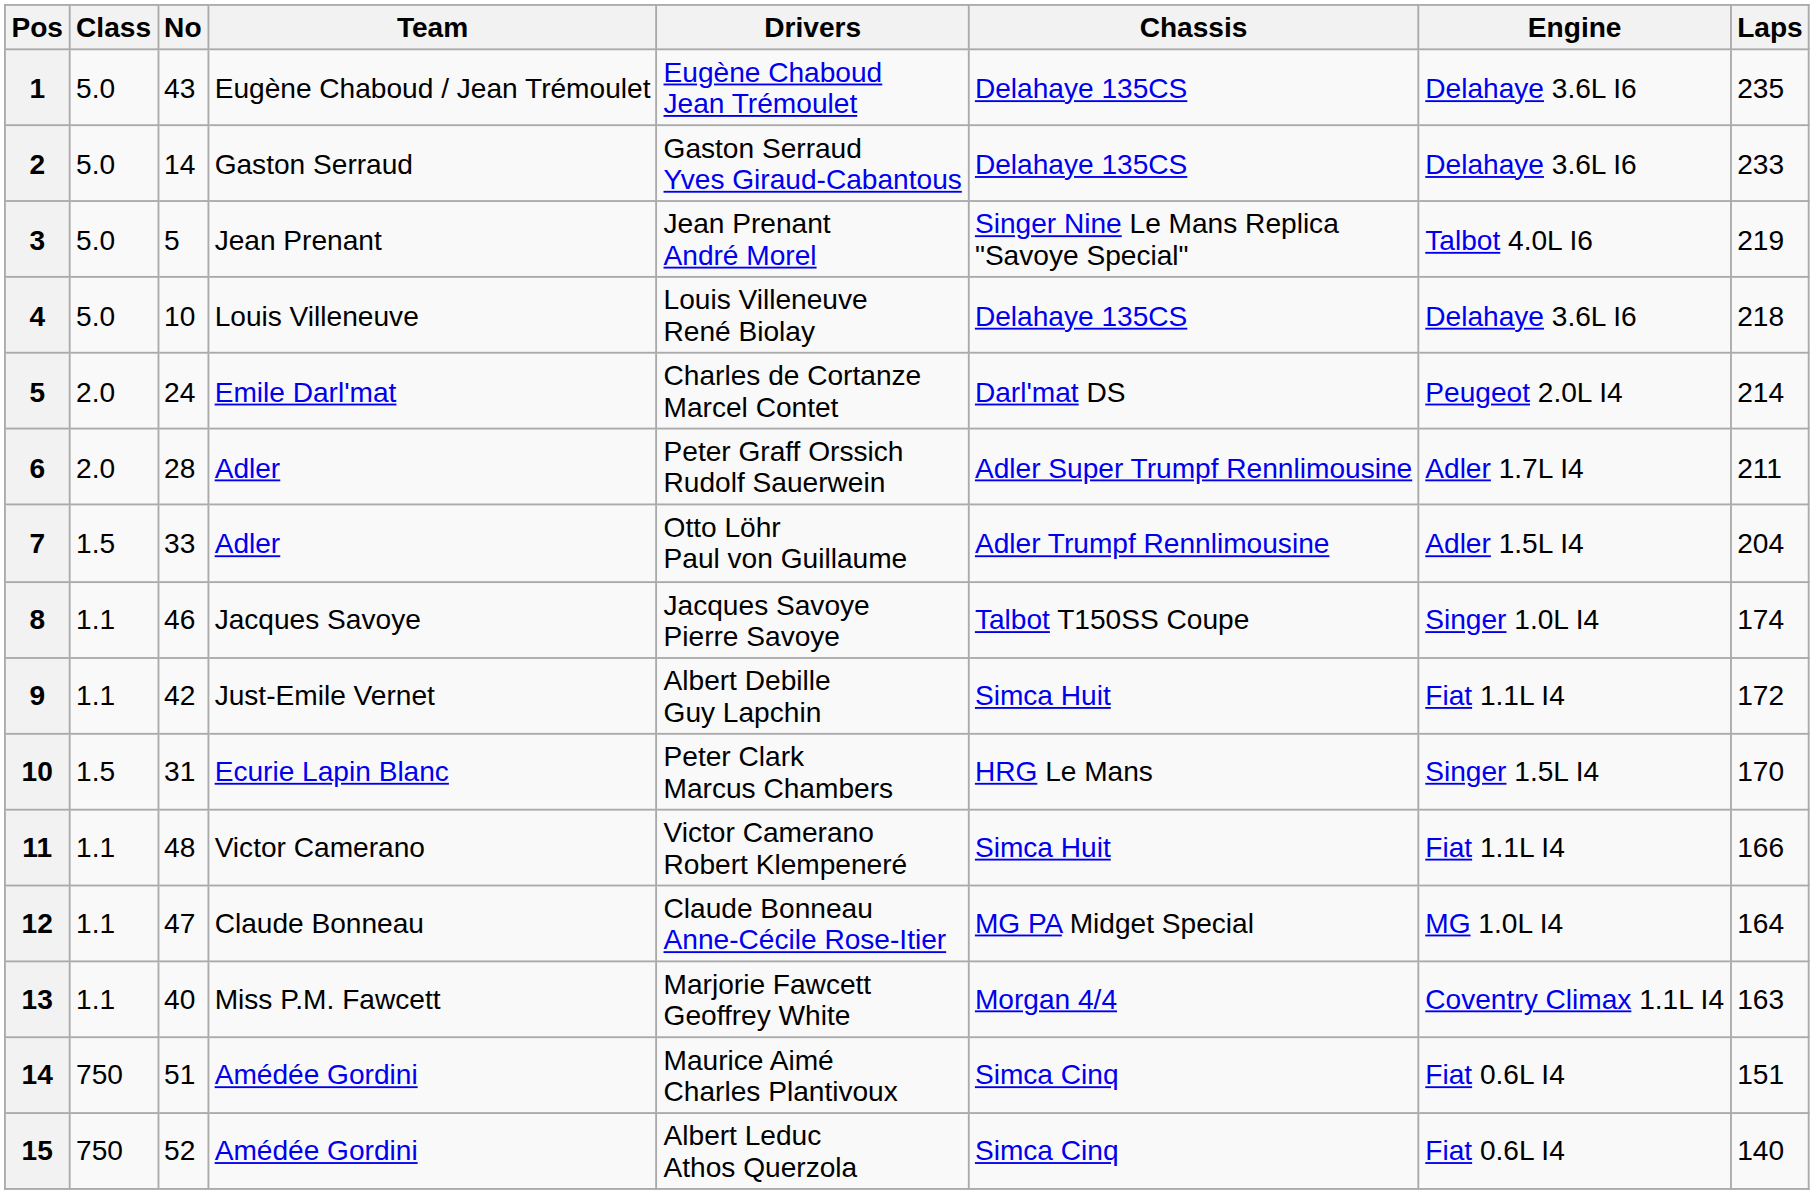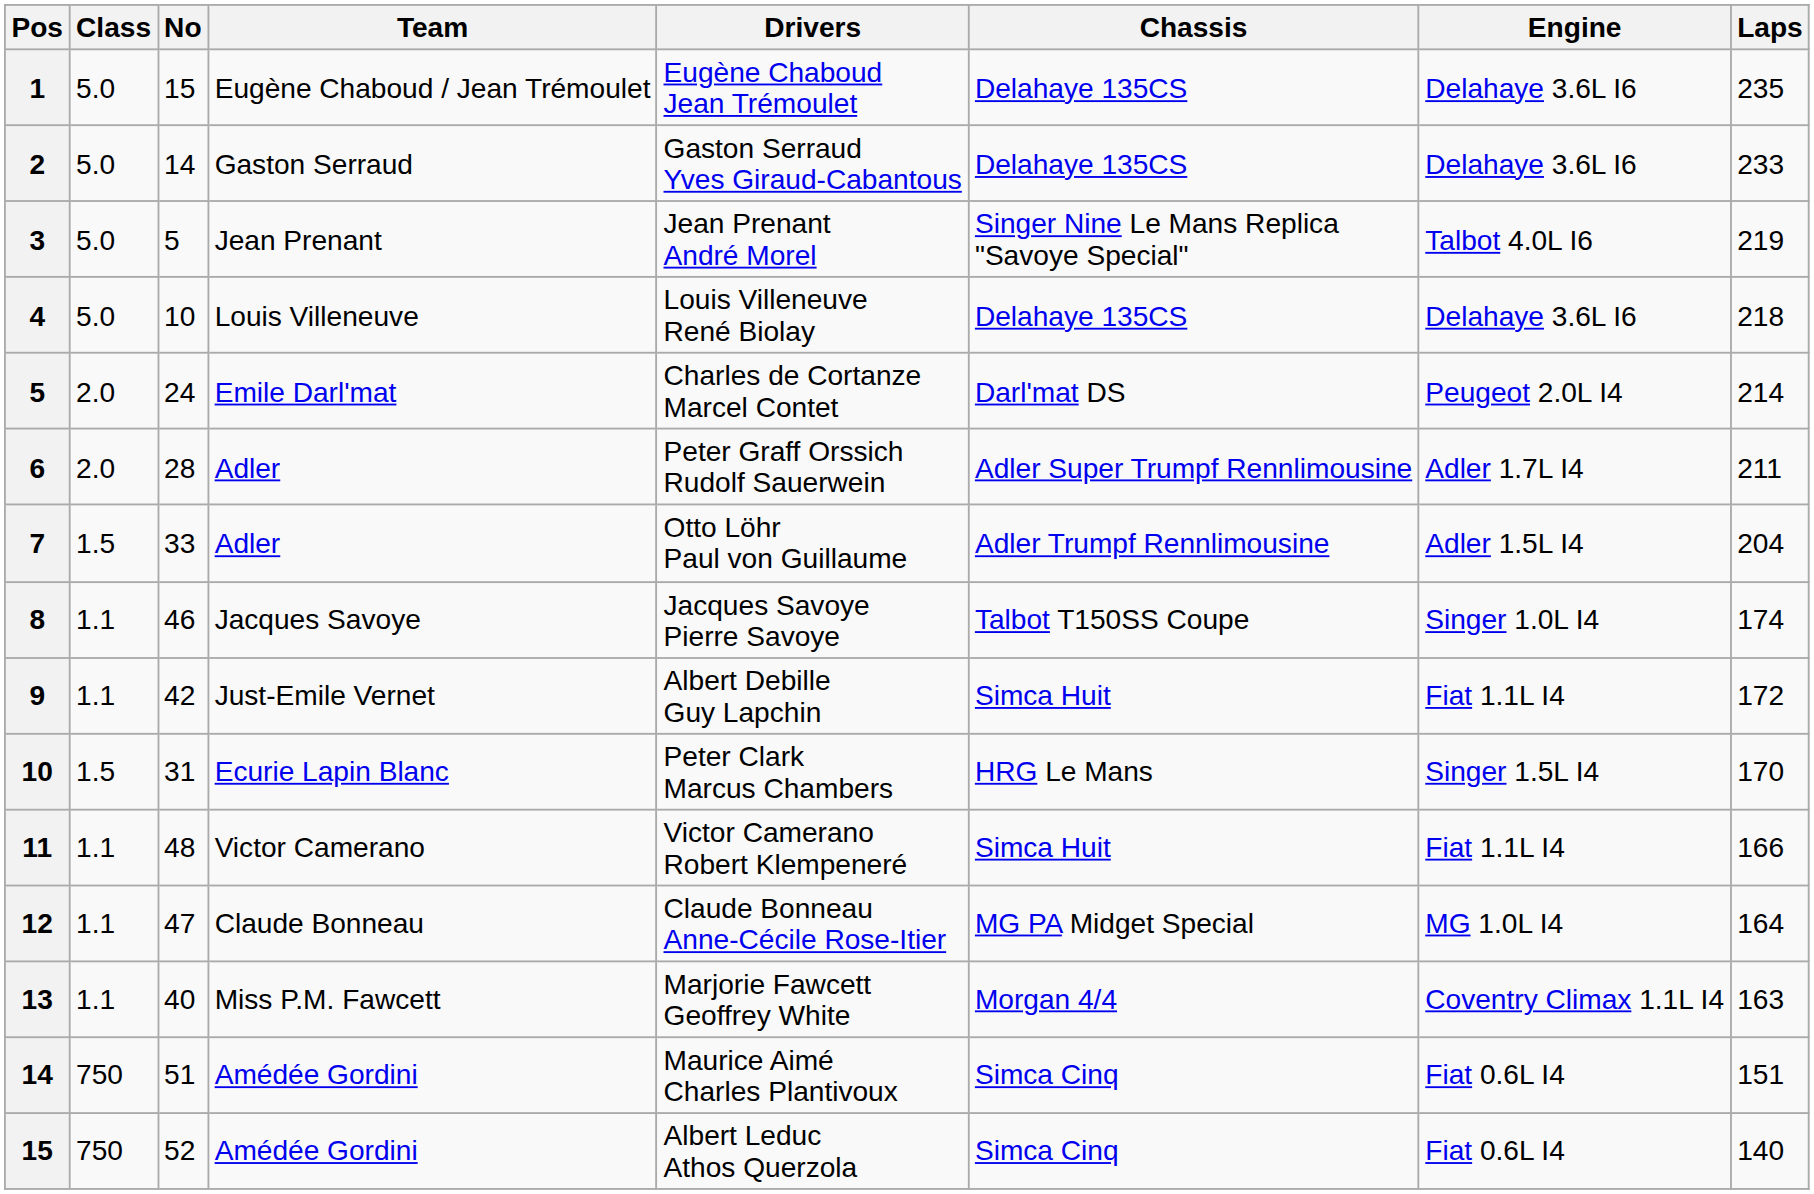 <table class="wikitable" style="font-size: 95%;">
 <tr>
 <th>Pos</th>
 <th>Class</th>
 <th>No</th>
 <th>Team</th>
 <th>Drivers</th>
 <th>Chassis</th>
 <th>Engine</th>
 <th>Laps</th>
 </tr>
 <tr>
 <th>1</th>
 <td>5.0</td>
-<td>43</td>
+<td>15</td>
 <td> Eugène Chaboud / Jean Trémoulet</td>
 <td> <a href='#'>Eugène Chaboud</a><br> <a href='#'>Jean Trémoulet</a></td>
 <td><a href='#'>Delahaye 135CS</a></td>
 <td><a href='#'>Delahaye</a> 3.6L I6</td>
 <td>235</td>
 </tr>
 <tr>
 <th>2</th>
 <td>5.0</td>
 <td>14</td>
 <td> Gaston Serraud</td>
 <td> Gaston Serraud<br> <a href='#'>Yves Giraud-Cabantous</a></td>
 <td><a href='#'>Delahaye 135CS</a></td>
 <td><a href='#'>Delahaye</a> 3.6L I6</td>
 <td>233</td>
 </tr>
 <tr>
 <th>3</th>
 <td>5.0</td>
 <td>5</td>
 <td> Jean Prenant</td>
 <td> Jean Prenant<br> <a href='#'>André Morel</a></td>
 <td><a href='#'>Singer Nine</a> Le Mans Replica<br>"Savoye Special"</td>
 <td><a href='#'>Talbot</a> 4.0L I6</td>
 <td>219</td>
 </tr>
 <tr>
 <th>4</th>
 <td>5.0</td>
 <td>10</td>
 <td> Louis Villeneuve</td>
 <td> Louis Villeneuve<br> René Biolay</td>
 <td><a href='#'>Delahaye 135CS</a></td>
 <td><a href='#'>Delahaye</a> 3.6L I6</td>
 <td>218</td>
 </tr>
 <tr>
 <th>5</th>
 <td>2.0</td>
 <td>24</td>
 <td> <a href='#'>Emile Darl'mat</a></td>
 <td> Charles de Cortanze<br> Marcel Contet</td>
 <td><a href='#'>Darl'mat</a> DS</td>
 <td><a href='#'>Peugeot</a> 2.0L I4</td>
 <td>214</td>
 </tr>
 <tr>
 <th>6</th>
 <td>2.0</td>
 <td>28</td>
 <td> <a href='#'>Adler</a></td>
 <td> Peter Graff Orssich<br> Rudolf Sauerwein</td>
 <td><a href='#'>Adler Super Trumpf Rennlimousine</a></td>
 <td><a href='#'>Adler</a> 1.7L I4</td>
 <td>211</td>
 </tr>
 <tr>
 <th>7</th>
 <td>1.5</td>
 <td>33</td>
 <td> <a href='#'>Adler</a></td>
 <td> Otto Löhr<br> Paul von Guillaume</td>
 <td><a href='#'>Adler Trumpf Rennlimousine</a></td>
 <td><a href='#'>Adler</a> 1.5L I4</td>
 <td>204</td>
 </tr>
 <tr>
 <th>8</th>
 <td>1.1</td>
 <td>46</td>
 <td> Jacques Savoye</td>
 <td> Jacques Savoye<br> Pierre Savoye</td>
 <td><a href='#'>Talbot</a> T150SS Coupe</td>
 <td><a href='#'>Singer</a> 1.0L I4</td>
 <td>174</td>
 </tr>
 <tr>
 <th>9</th>
 <td>1.1</td>
 <td>42</td>
 <td> Just-Emile Vernet</td>
 <td> Albert Debille<br> Guy Lapchin</td>
 <td><a href='#'>Simca Huit</a></td>
 <td><a href='#'>Fiat</a> 1.1L I4</td>
 <td>172</td>
 </tr>
 <tr>
 <th>10</th>
 <td>1.5</td>
 <td>31</td>
 <td> <a href='#'>Ecurie Lapin Blanc</a></td>
 <td> Peter Clark<br> Marcus Chambers</td>
 <td><a href='#'>HRG</a> Le Mans</td>
 <td><a href='#'>Singer</a> 1.5L I4</td>
 <td>170</td>
 </tr>
 <tr>
 <th>11</th>
 <td>1.1</td>
 <td>48</td>
 <td> Victor Camerano</td>
 <td> Victor Camerano<br> Robert Klempeneré</td>
 <td><a href='#'>Simca Huit</a></td>
 <td><a href='#'>Fiat</a> 1.1L I4</td>
 <td>166</td>
 </tr>
 <tr>
 <th>12</th>
 <td>1.1</td>
 <td>47</td>
 <td> Claude Bonneau</td>
 <td> Claude Bonneau<br> <a href='#'>Anne-Cécile Rose-Itier</a></td>
 <td><a href='#'>MG PA</a> Midget Special</td>
 <td><a href='#'>MG</a> 1.0L I4</td>
 <td>164</td>
 </tr>
 <tr>
 <th>13</th>
 <td>1.1</td>
 <td>40</td>
 <td> Miss P.M. Fawcett</td>
 <td> Marjorie Fawcett<br> Geoffrey White</td>
 <td><a href='#'>Morgan 4/4</a></td>
 <td><a href='#'>Coventry Climax</a> 1.1L I4</td>
 <td>163</td>
 </tr>
 <tr>
 <th>14</th>
 <td>750</td>
 <td>51</td>
 <td> <a href='#'>Amédée Gordini</a></td>
 <td> Maurice Aimé<br> Charles Plantivoux</td>
 <td><a href='#'>Simca Cinq</a></td>
 <td><a href='#'>Fiat</a> 0.6L I4</td>
 <td>151</td>
 </tr>
 <tr>
 <th>15</th>
 <td>750</td>
 <td>52</td>
 <td> <a href='#'>Amédée Gordini</a></td>
 <td> Albert Leduc<br> Athos Querzola</td>
 <td><a href='#'>Simca Cinq</a></td>
 <td><a href='#'>Fiat</a> 0.6L I4</td>
 <td>140</td>
 </tr>
 </table>
